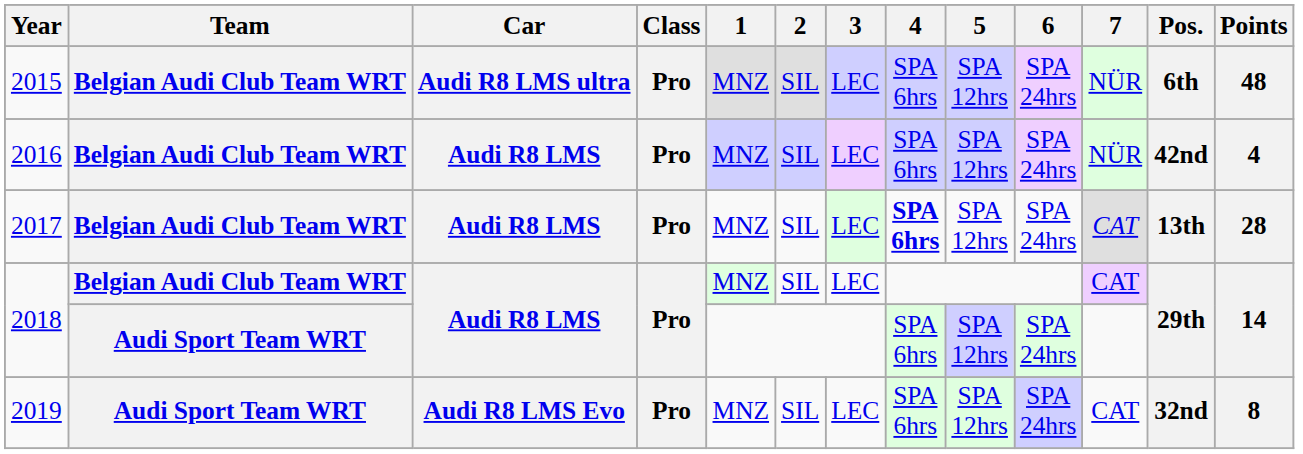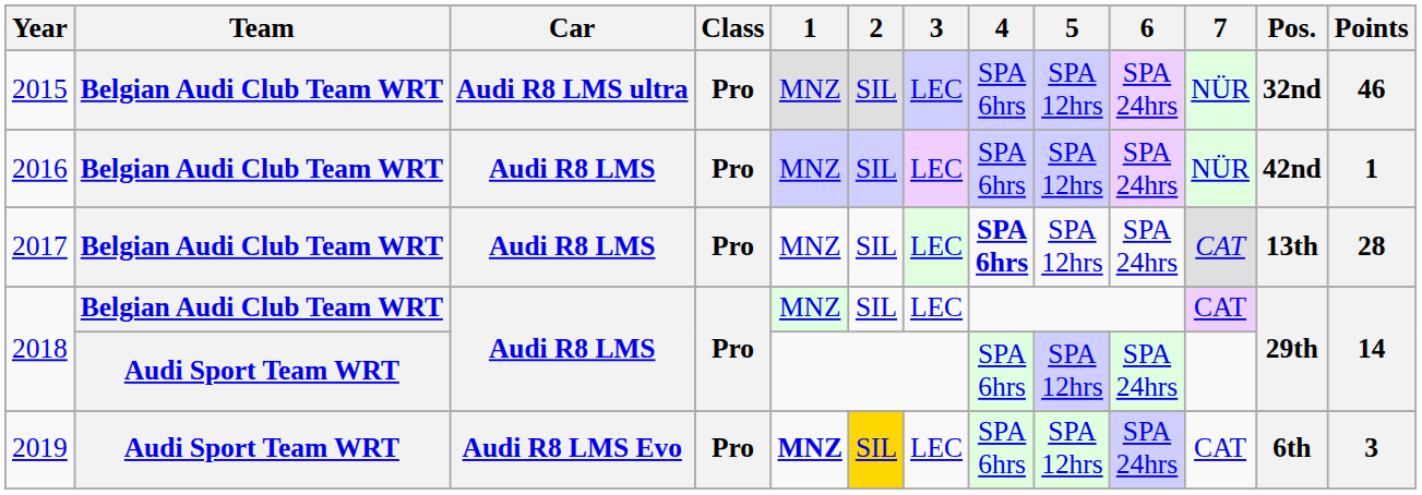 <table class="wikitable" border="1" style="text-align:center; font-size:85%;">
 <tr>
 <th>Year</th>
 <th>Team</th>
 <th>Car</th>
 <th>Class</th>
 <th>1</th>
 <th>2</th>
 <th>3</th>
 <th>4</th>
 <th>5</th>
 <th>6</th>
 <th>7</th>
 <th>Pos.</th>
 <th>Points</th>
 </tr>
 <tr>
 <td><a href='#'>2015</a></td>
 <th nowrap><a href='#'>Belgian Audi Club Team WRT</a></th>
 <th nowrap><a href='#'>Audi R8 LMS ultra</a></th>
 <th>Pro</th>
 <td style="background:#DFDFDF;"><a href='#'>MNZ</a><br></td>
 <td style="background:#DFDFDF;"><a href='#'>SIL</a><br></td>
 <td style="background:#CFCFFF;"><a href='#'>LEC</a><br></td>
 <td style="background:#CFCFFF;"><a href='#'>SPA<br>6hrs</a><br></td>
 <td style="background:#CFCFFF;"><a href='#'>SPA<br>12hrs</a><br></td>
 <td style="background:#EFCFFF;"><a href='#'>SPA<br>24hrs</a><br></td>
 <td style="background:#DFFFDF;"><a href='#'>NÜR</a><br></td>
-<th>6th</th>
-<th>48</th>
+<th>32nd</th>
+<th>46</th>
 </tr>
 <tr>
 <td><a href='#'>2016</a></td>
 <th nowrap><a href='#'>Belgian Audi Club Team WRT</a></th>
 <th nowrap><a href='#'>Audi R8 LMS</a></th>
 <th>Pro</th>
 <td style="background:#CFCFFF;"><a href='#'>MNZ</a><br></td>
 <td style="background:#CFCFFF;"><a href='#'>SIL</a><br></td>
 <td style="background:#EFCFFF;"><a href='#'>LEC</a><br></td>
 <td style="background:#CFCFFF;"><a href='#'>SPA<br>6hrs</a><br></td>
 <td style="background:#CFCFFF;"><a href='#'>SPA<br>12hrs</a><br></td>
 <td style="background:#EFCFFF;"><a href='#'>SPA<br>24hrs</a><br></td>
 <td style="background:#DFFFDF;"><a href='#'>NÜR</a><br></td>
 <th>42nd</th>
-<th>4</th>
+<th>1</th>
 </tr>
 <tr>
 <td><a href='#'>2017</a></td>
 <th nowrap><a href='#'>Belgian Audi Club Team WRT</a></th>
 <th nowrap><a href='#'>Audi R8 LMS</a></th>
 <th>Pro</th>
 <td><a href='#'>MNZ</a></td>
 <td><a href='#'>SIL</a></td>
 <td style="background:#DFFFDF;"><a href='#'>LEC</a><br></td>
 <td><strong><a href='#'>SPA<br>6hrs</a></strong></td>
 <td><a href='#'>SPA<br>12hrs</a></td>
 <td><a href='#'>SPA<br>24hrs</a></td>
 <td style="background:#DFDFDF;"><em><a href='#'>CAT</a></em><br></td>
 <th>13th</th>
 <th>28</th>
 </tr>
 <tr>
 <td rowspan=2><a href='#'>2018</a></td>
 <th nowrap><a href='#'>Belgian Audi Club Team WRT</a></th>
 <th rowspan=2 nowrap><a href='#'>Audi R8 LMS</a></th>
 <th rowspan=2>Pro</th>
 <td style="background:#DFFFDF;"><a href='#'>MNZ</a><br></td>
 <td><a href='#'>SIL</a></td>
 <td><a href='#'>LEC</a></td>
 <td colspan=3></td>
 <td style="background:#EFCFFF;"><a href='#'>CAT</a><br></td>
 <th rowspan=2>29th</th>
 <th rowspan=2>14</th>
 </tr>
 <tr>
 <th nowrap><a href='#'>Audi Sport Team WRT</a></th>
 <td colspan=3></td>
 <td style="background:#DFFFDF;"><a href='#'>SPA<br>6hrs</a><br></td>
 <td style="background:#CFCFFF;"><a href='#'>SPA<br>12hrs</a><br></td>
 <td style="background:#DFFFDF;"><a href='#'>SPA<br>24hrs</a><br></td>
 <td></td>
 </tr>
 <tr>
 <td><a href='#'>2019</a></td>
 <th nowrap><a href='#'>Audi Sport Team WRT</a></th>
 <th nowrap><a href='#'>Audi R8 LMS Evo</a></th>
 <th>Pro</th>
-<td><a href='#'>MNZ</a></td>
-<td><a href='#'>SIL</a></td>
+<td><strong><a href='#'>MNZ</a></strong></td>
+<td style="background: gold;"><a href='#'>SIL</a></td>
 <td><a href='#'>LEC</a></td>
 <td style="background:#DFFFDF;"><a href='#'>SPA<br>6hrs</a><br></td>
 <td style="background:#DFFFDF;"><a href='#'>SPA<br>12hrs</a><br></td>
 <td style="background:#CFCFFF;"><a href='#'>SPA<br>24hrs</a><br></td>
 <td><a href='#'>CAT</a></td>
-<th>32nd</th>
-<th>8</th>
+<th>6th</th>
+<th>3</th>
 </tr>
 </table>
